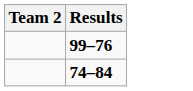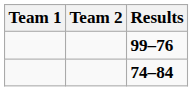 <table class="wikitable">
 <tr>
+<th><strong>Team 1</strong></th>
 <th><strong>Team 2</strong></th>
 <th><strong>Results</strong></th>
 </tr>
 <tr>
 <td></td>
+<td></td>
 <td><strong>99–76</strong></td>
 </tr>
 <tr>
 <td></td>
+<td></td>
 <td><strong>74–84</strong></td>
 </tr>
 </table>
